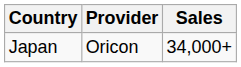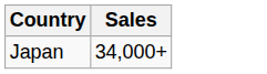 <table class="wikitable">
 <tr>
 <th>Country</th>
-<th>Provider</th>
 <th>Sales</th>
 </tr>
 <tr>
 <td>Japan</td>
-<td>Oricon</td>
 <td align="center">34,000+</td>
 </tr>
 </table>
